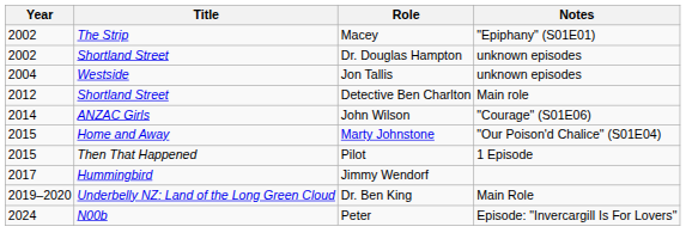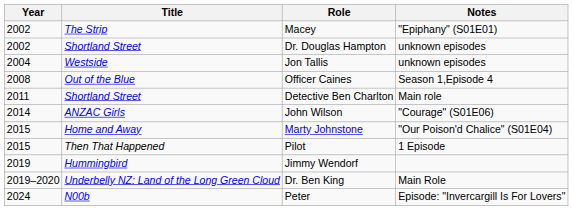 <table class="wikitable sortable">
 <tr>
 <th>Year</th>
 <th>Title</th>
 <th>Role</th>
 <th class="unsortable">Notes</th>
 </tr>
 <tr>
 <td>2002</td>
 <td><em><a href='#'>The Strip</a></em></td>
 <td>Macey</td>
 <td>"Epiphany" (S01E01)</td>
 </tr>
 <tr>
 <td>2002</td>
 <td><em><a href='#'>Shortland Street</a></em></td>
 <td>Dr. Douglas Hampton</td>
 <td>unknown episodes</td>
 </tr>
 <tr>
 <td>2004</td>
 <td><em><a href='#'>Westside</a></em></td>
 <td>Jon Tallis</td>
 <td>unknown episodes</td>
 </tr>
 <tr>
-<td>2012</td>
+<td>2008</td>
+<td><em><a href='#'>Out of the Blue</a></em></td>
+<td>Officer Caines</td>
+<td>Season 1,Episode 4</td>
+</tr>
+<tr>
+<td>2011</td>
 <td><em><a href='#'>Shortland Street</a></em></td>
 <td>Detective Ben Charlton</td>
 <td>Main role</td>
 </tr>
 <tr>
 <td>2014</td>
 <td><em><a href='#'>ANZAC Girls</a></em></td>
 <td>John Wilson</td>
 <td>"Courage" (S01E06)</td>
 </tr>
 <tr>
 <td>2015</td>
 <td><em><a href='#'>Home and Away</a></em></td>
 <td><a href='#'>Marty Johnstone</a></td>
 <td>"Our Poison'd Chalice" (S01E04)</td>
 </tr>
 <tr>
 <td>2015</td>
 <td><em>Then That Happened</em></td>
 <td>Pilot</td>
 <td>1 Episode</td>
 </tr>
 <tr>
-<td>2017</td>
+<td>2019</td>
 <td><em><a href='#'>Hummingbird</a></em></td>
 <td>Jimmy Wendorf</td>
 <td></td>
 </tr>
 <tr>
 <td>2019–2020</td>
 <td><em><a href='#'>Underbelly NZ: Land of the Long Green Cloud</a></em></td>
 <td>Dr. Ben King</td>
 <td>Main Role</td>
 </tr>
 <tr>
 <td>2024</td>
 <td><em><a href='#'>N00b</a></em></td>
 <td>Peter</td>
 <td>Episode: "Invercargill Is For Lovers"</td>
 </tr>
 </table>
